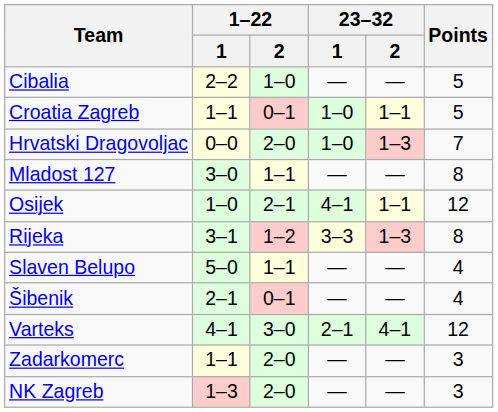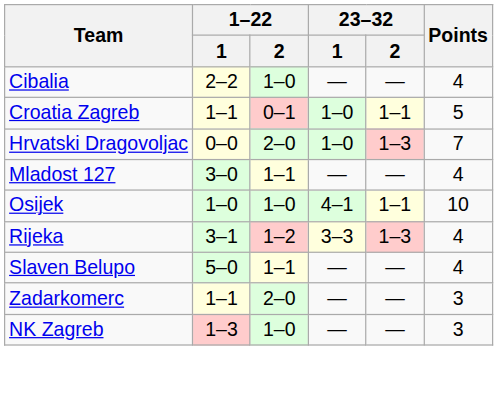 <table class="wikitable" style="text-align:center">
 <tr>
 <th rowspan=2>Team</th>
 <th colspan=2>1–22</th>
 <th colspan=2>23–32</th>
 <th rowspan=2>Points</th>
 </tr>
 <tr>
 <th width=40>1</th>
 <th width=40>2</th>
 <th width=40>1</th>
 <th width=40>2</th>
 </tr>
 <tr>
 <td align=left><a href='#'>Cibalia</a></td>
 <td bgcolor="#ffffdd">2–2</td>
 <td bgcolor="#ddffdd">1–0</td>
 <td>—</td>
 <td>—</td>
-<td>5</td>
+<td>4</td>
 </tr>
 <tr>
 <td align=left><a href='#'>Croatia Zagreb</a></td>
 <td bgcolor="#ffffdd">1–1</td>
 <td bgcolor=#ffcccc>0–1</td>
 <td bgcolor="#ddffdd">1–0</td>
 <td bgcolor="#ffffdd">1–1</td>
 <td>5</td>
 </tr>
 <tr>
 <td align=left><a href='#'>Hrvatski Dragovoljac</a></td>
 <td bgcolor="#ffffdd">0–0</td>
 <td bgcolor="#ddffdd">2–0</td>
 <td bgcolor="#ddffdd">1–0</td>
 <td bgcolor="#ffcccc">1–3</td>
 <td>7</td>
 </tr>
 <tr>
 <td align=left><a href='#'>Mladost 127</a></td>
 <td bgcolor="#ddffdd">3–0</td>
 <td bgcolor="#ffffdd">1–1</td>
 <td>—</td>
 <td>—</td>
-<td>8</td>
+<td>4</td>
 </tr>
 <tr>
 <td align=left><a href='#'>Osijek</a></td>
 <td bgcolor="#ddffdd">1–0</td>
-<td bgcolor="#ddffdd">2–1</td>
+<td bgcolor="#ddffdd">1–0</td>
 <td bgcolor="#ddffdd">4–1</td>
 <td bgcolor="#ffffdd">1–1</td>
-<td>12</td>
+<td>10</td>
 </tr>
 <tr>
 <td align=left><a href='#'>Rijeka</a></td>
 <td bgcolor="#ddffdd">3–1</td>
 <td bgcolor="#ffcccc">1–2</td>
 <td bgcolor="#ffffdd">3–3</td>
 <td bgcolor="#ffcccc">1–3</td>
-<td>8</td>
+<td>4</td>
 </tr>
 <tr>
 <td align=left><a href='#'>Slaven Belupo</a></td>
 <td bgcolor="#ddffdd">5–0</td>
 <td bgcolor=#ffffdd>1–1</td>
 <td>—</td>
 <td>—</td>
 <td>4</td>
-</tr>
-<tr>
-<td align=left><a href='#'>Šibenik</a></td>
-<td bgcolor="#ddffdd">2–1</td>
-<td bgcolor="#ffcccc">0–1</td>
-<td>—</td>
-<td>—</td>
-<td>4</td>
-</tr>
-<tr>
-<td align=left><a href='#'>Varteks</a></td>
-<td bgcolor="#ddffdd">4–1</td>
-<td bgcolor="#ddffdd">3–0</td>
-<td bgcolor="#ddffdd">2–1</td>
-<td bgcolor="#ddffdd">4–1</td>
-<td>12</td>
 </tr>
 <tr>
 <td align=left><a href='#'>Zadarkomerc</a></td>
 <td bgcolor="#ffffdd">1–1</td>
 <td bgcolor="#ddffdd">2–0</td>
 <td>—</td>
 <td>—</td>
 <td>3</td>
 </tr>
 <tr>
 <td align=left><a href='#'>NK Zagreb</a></td>
 <td bgcolor="#ffcccc">1–3</td>
-<td bgcolor="#ddffdd">2–0</td>
+<td bgcolor="#ddffdd">1–0</td>
 <td>—</td>
 <td>—</td>
 <td>3</td>
 </tr>
 </table>
